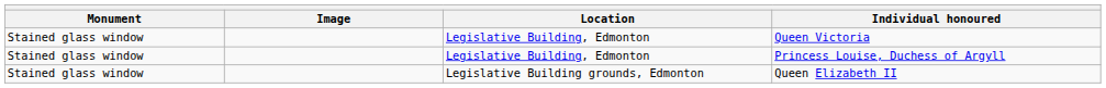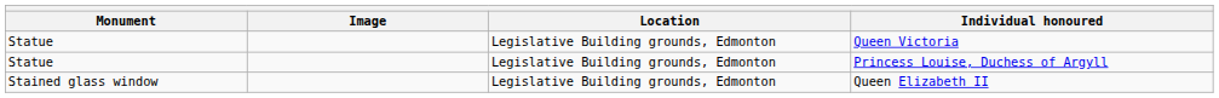 <table class="wikitable" style="width:100%">
 <tr>
 <th colspan="9" align="left"></th>
 </tr>
 <tr>
 <th width="20%">Monument</th>
 <th width="20%">Image</th>
 <th width="30%">Location</th>
 <th width="30%">Individual honoured</th>
 </tr>
 <tr>
-<td>Stained glass window</td>
+<td>Statue</td>
 <td></td>
-<td><a href='#'>Legislative Building</a>, Edmonton</td>
+<td>Legislative Building grounds, Edmonton</td>
 <td><a href='#'>Queen Victoria</a></td>
 </tr>
 <tr>
-<td>Stained glass window</td>
+<td>Statue</td>
 <td></td>
-<td><a href='#'>Legislative Building</a>, Edmonton</td>
+<td>Legislative Building grounds, Edmonton</td>
 <td><a href='#'>Princess Louise, Duchess of Argyll</a></td>
 </tr>
 <tr>
 <td>Stained glass window</td>
 <td></td>
 <td>Legislative Building grounds, Edmonton</td>
 <td>Queen <a href='#'>Elizabeth II</a></td>
 </tr>
 </table>
